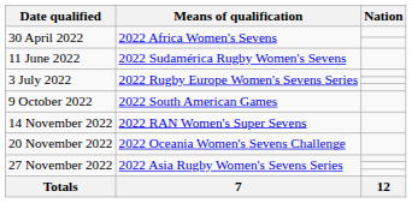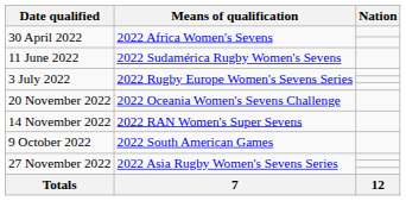 <table class="wikitable sortable">
 <tr>
 <th>Date qualified</th>
 <th>Means of qualification</th>
 <th>Nation</th>
 </tr>
 <tr>
 <td rowspan=2>30 April 2022</td>
 <td rowspan=2><a href='#'>2022 Africa Women's Sevens</a></td>
 <td></td>
 </tr>
 <tr>
 <td></td>
 </tr>
 <tr>
 <td>11 June 2022</td>
 <td><a href='#'>2022 Sudamérica Rugby Women's Sevens</a></td>
 <td></td>
 </tr>
 <tr>
 <td rowspan=3>3 July 2022</td>
 <td rowspan=3><a href='#'>2022 Rugby Europe Women's Sevens Series</a></td>
 <td></td>
 </tr>
 <tr>
 <td></td>
 </tr>
 <tr>
 <td></td>
 </tr>
 <tr>
-<td>9 October 2022</td>
-<td><a href='#'>2022 South American Games</a></td>
+<td>20 November 2022</td>
+<td><a href='#'>2022 Oceania Women's Sevens Challenge</a></td>
 <td></td>
 </tr>
 <tr>
 <td>14 November 2022</td>
 <td><a href='#'>2022 RAN Women's Super Sevens</a></td>
 <td></td>
 </tr>
 <tr>
-<td>20 November 2022</td>
-<td><a href='#'>2022 Oceania Women's Sevens Challenge</a></td>
+<td>9 October 2022</td>
+<td><a href='#'>2022 South American Games</a></td>
 <td></td>
 </tr>
 <tr>
 <td rowspan=3>27 November 2022</td>
 <td rowspan=3><a href='#'>2022 Asia Rugby Women's Sevens Series</a></td>
 <td></td>
 </tr>
 <tr>
 <td></td>
 </tr>
 <tr>
 <td></td>
 </tr>
 <tr>
 <th>Totals</th>
 <th>7</th>
 <th>12</th>
 </tr>
 </table>
